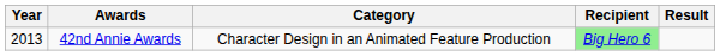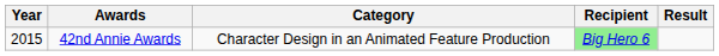 <table class=wikitable width=70% style="text-align:center; width:800px">
 <tr>
 <th>Year</th>
 <th>Awards</th>
 <th>Category</th>
 <th>Recipient</th>
 <th>Result</th>
 </tr>
 <tr align=center>
-<td>2013</td>
+<td>2015</td>
 <td><a href='#'>42nd Annie Awards</a></td>
 <td>Character Design in an Animated Feature Production</td>
 <td style="background: lightgreen;"><em><a href='#'>Big Hero 6</a></em></td>
 <td></td>
 </tr>
 </table>
